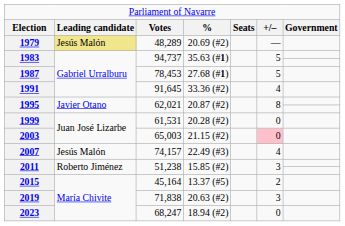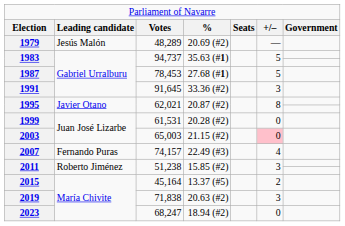 <table class="wikitable" style="text-align:right;">
 <tr>
 <td colspan="7" align="center"><a href='#'>Parliament of Navarre</a></td>
 </tr>
 <tr>
 <th width="75">Election</th>
 <th>Leading candidate</th>
 <th width="70">Votes</th>
 <th width="70">%</th>
 <th>Seats</th>
 <th width="35">+/–</th>
 <th>Government</th>
 </tr>
 <tr>
 <th><a href='#'>1979</a></th>
-<td align="left" style="background: khaki;">Jesús Malón</td>
+<td align="left">Jesús Malón</td>
 <td>48,289</td>
 <td>20.69 (#2)</td>
 <td></td>
 <td>—</td>
 <td></td>
 </tr>
 <tr>
 <th rowspan="2"><a href='#'>1983</a></th>
 <td rowspan="4" align="left"><a href='#'>Gabriel Urralburu</a></td>
 <td rowspan="2">94,737</td>
 <td rowspan="2">35.63 (#<strong>1</strong>)</td>
 <td rowspan="2"></td>
 <td rowspan="2">5</td>
 <td> </td>
 </tr>
 <tr>
 <td> </td>
 </tr>
 <tr>
 <th><a href='#'>1987</a></th>
 <td>78,453</td>
 <td>27.68 (#<strong>1</strong>)</td>
 <td></td>
 <td>5</td>
 <td></td>
 </tr>
 <tr>
 <th><a href='#'>1991</a></th>
 <td>91,645</td>
 <td>33.36 (#2)</td>
 <td></td>
-<td>4</td>
+<td>3</td>
 <td></td>
 </tr>
 <tr>
 <th rowspan="2"><a href='#'>1995</a></th>
 <td rowspan="2" align="left"><a href='#'>Javier Otano</a></td>
 <td rowspan="2">62,021</td>
 <td rowspan="2">20.87 (#2)</td>
 <td rowspan="2"></td>
 <td rowspan="2">8</td>
 <td> </td>
 </tr>
 <tr>
 <td> </td>
 </tr>
 <tr>
 <th><a href='#'>1999</a></th>
 <td rowspan="2" align="left">Juan José Lizarbe</td>
 <td>61,531</td>
 <td>20.28 (#2)</td>
 <td></td>
 <td>0</td>
 <td></td>
 </tr>
 <tr>
 <th><a href='#'>2003</a></th>
 <td>65,003</td>
 <td>21.15 (#2)</td>
 <td></td>
 <td style="background: pink;">0</td>
 <td></td>
 </tr>
 <tr>
 <th><a href='#'>2007</a></th>
-<td align="left">Jesús Malón</td>
+<td align="left">Fernando Puras</td>
 <td>74,157</td>
 <td>22.49 (#3)</td>
 <td></td>
 <td>4</td>
 <td></td>
 </tr>
 <tr>
 <th rowspan="2"><a href='#'>2011</a></th>
 <td rowspan="2" align="left">Roberto Jiménez</td>
 <td rowspan="2">51,238</td>
 <td rowspan="2">15.85 (#2)</td>
 <td rowspan="2"></td>
 <td rowspan="2">3</td>
 <td> </td>
 </tr>
 <tr>
 <td> </td>
 </tr>
 <tr>
 <th><a href='#'>2015</a></th>
 <td rowspan="3" align="left"><a href='#'>María Chivite</a></td>
 <td>45,164</td>
 <td>13.37 (#5)</td>
 <td></td>
 <td>2</td>
 <td></td>
 </tr>
 <tr>
 <th><a href='#'>2019</a></th>
 <td>71,838</td>
 <td>20.63 (#2)</td>
 <td></td>
 <td>3</td>
 <td></td>
 </tr>
 <tr>
 <th><a href='#'>2023</a></th>
 <td>68,247</td>
 <td>18.94 (#2)</td>
 <td></td>
 <td>0</td>
 <td></td>
 </tr>
 </table>
